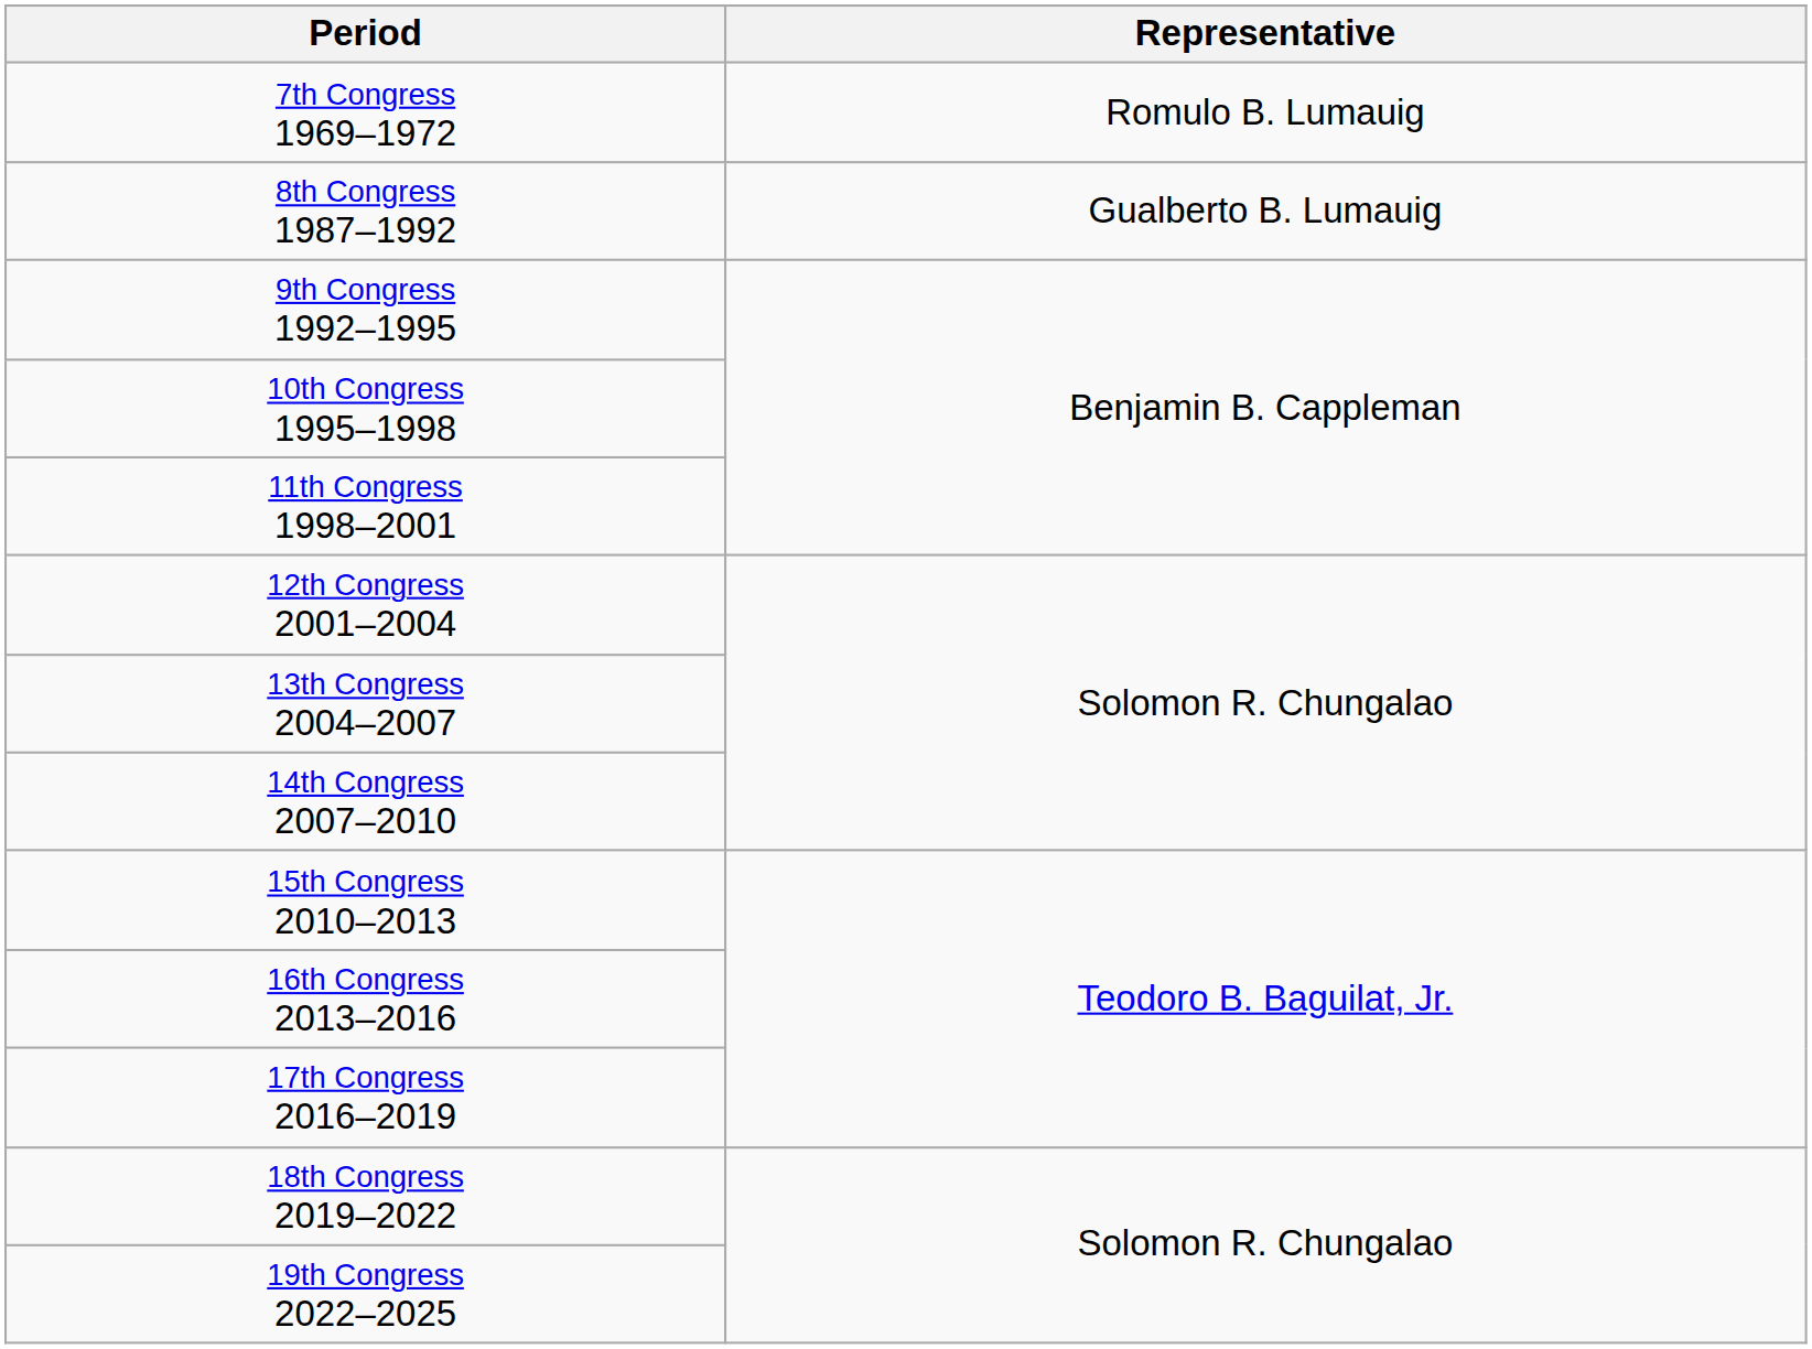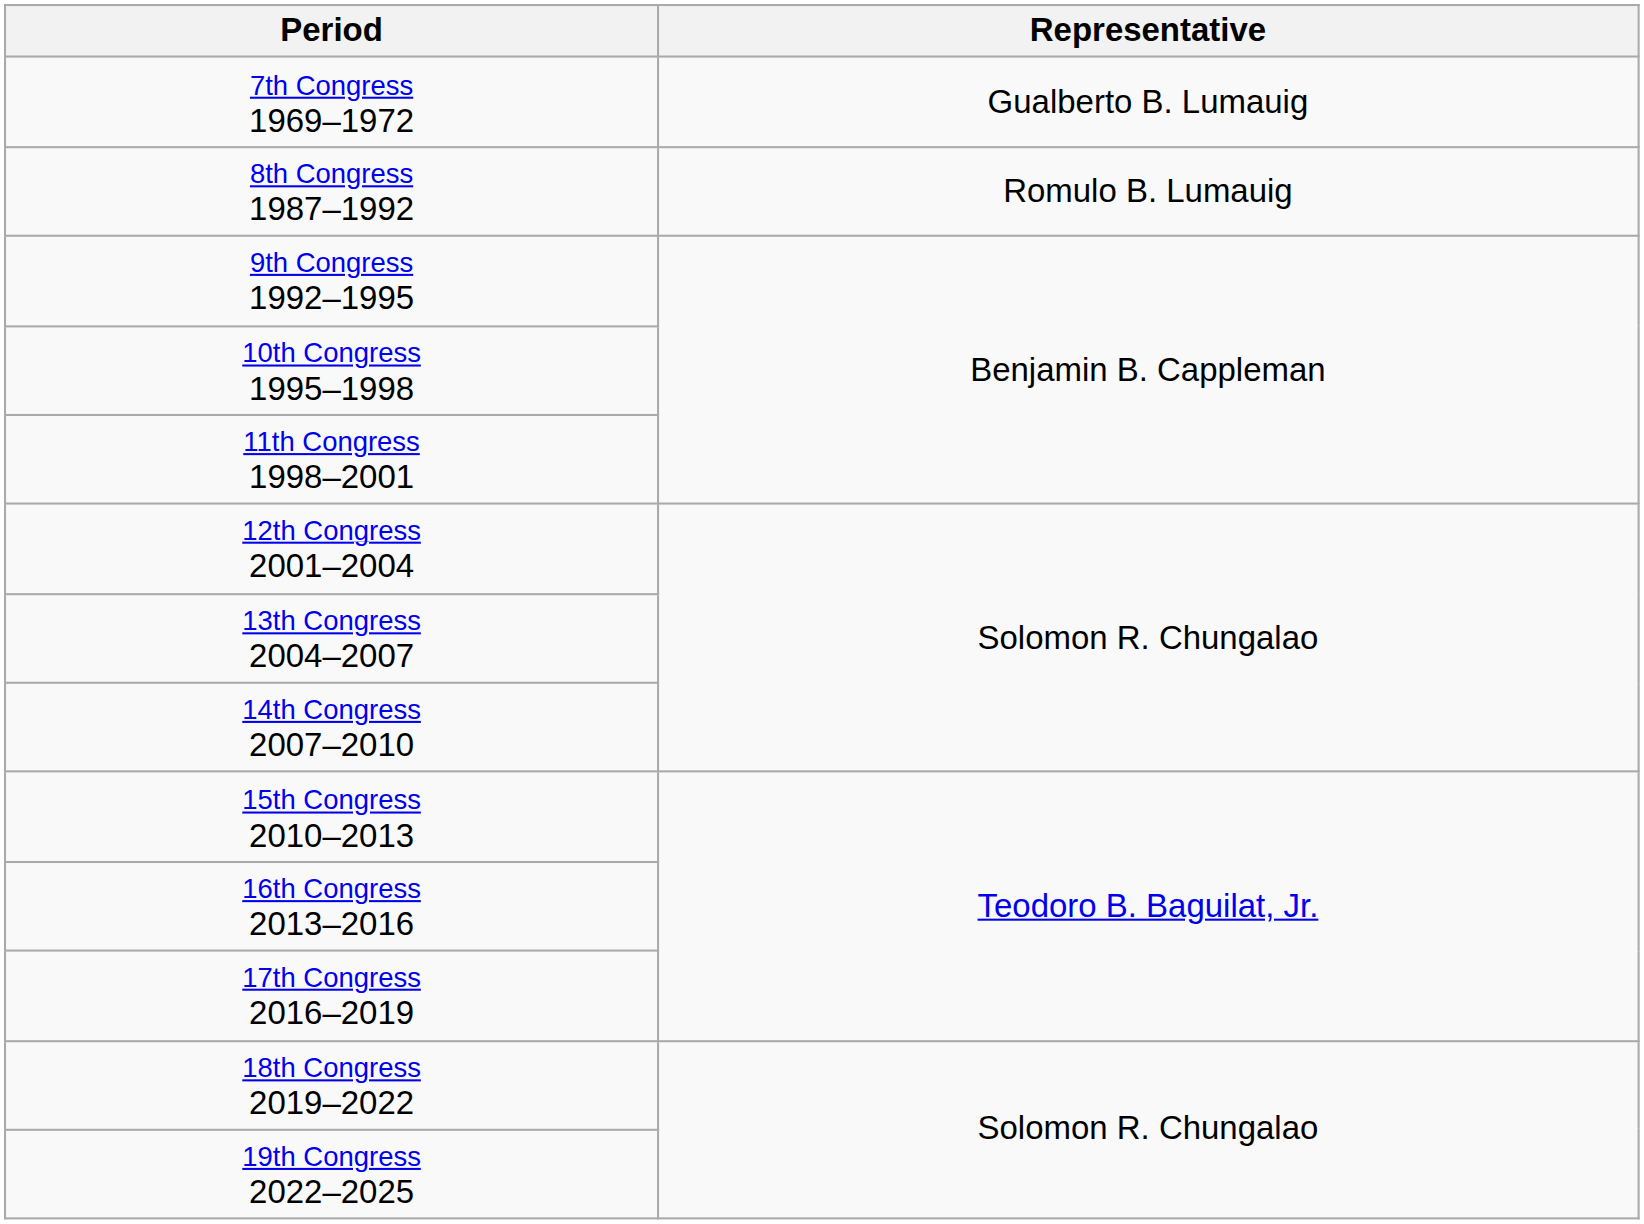 <table class="wikitable" style="text-align:center; width:40%;">
 <tr>
 <th width="40%">Period</th>
 <th>Representative</th>
 </tr>
 <tr>
 <td><small><a href='#'>7th Congress</a></small><br>1969–1972</td>
-<td>Romulo B. Lumauig</td>
+<td>Gualberto B. Lumauig</td>
 </tr>
 <tr>
 <td><small><a href='#'>8th Congress</a></small><br>1987–1992</td>
-<td>Gualberto B. Lumauig</td>
+<td>Romulo B. Lumauig</td>
 </tr>
 <tr>
 <td><small><a href='#'>9th Congress</a></small><br>1992–1995</td>
 <td rowspan="3">Benjamin B. Cappleman</td>
 </tr>
 <tr>
 <td><small><a href='#'>10th Congress</a></small><br>1995–1998</td>
 </tr>
 <tr>
 <td><small><a href='#'>11th Congress</a></small><br>1998–2001</td>
 </tr>
 <tr>
 <td><small><a href='#'>12th Congress</a></small><br>2001–2004</td>
 <td rowspan="3">Solomon R. Chungalao</td>
 </tr>
 <tr>
 <td><small><a href='#'>13th Congress</a></small><br>2004–2007</td>
 </tr>
 <tr>
 <td><small><a href='#'>14th Congress</a></small><br>2007–2010</td>
 </tr>
 <tr>
 <td><small><a href='#'>15th Congress</a></small><br>2010–2013</td>
 <td rowspan="3"><a href='#'>Teodoro B. Baguilat, Jr.</a></td>
 </tr>
 <tr>
 <td><small><a href='#'>16th Congress</a></small><br>2013–2016</td>
 </tr>
 <tr>
 <td><small><a href='#'>17th Congress</a></small><br>2016–2019</td>
 </tr>
 <tr>
 <td><small><a href='#'>18th Congress</a></small><br>2019–2022</td>
 <td rowspan="2">Solomon R. Chungalao</td>
 </tr>
 <tr>
 <td><small><a href='#'>19th Congress</a></small><br>2022–2025</td>
 </tr>
 </table>
